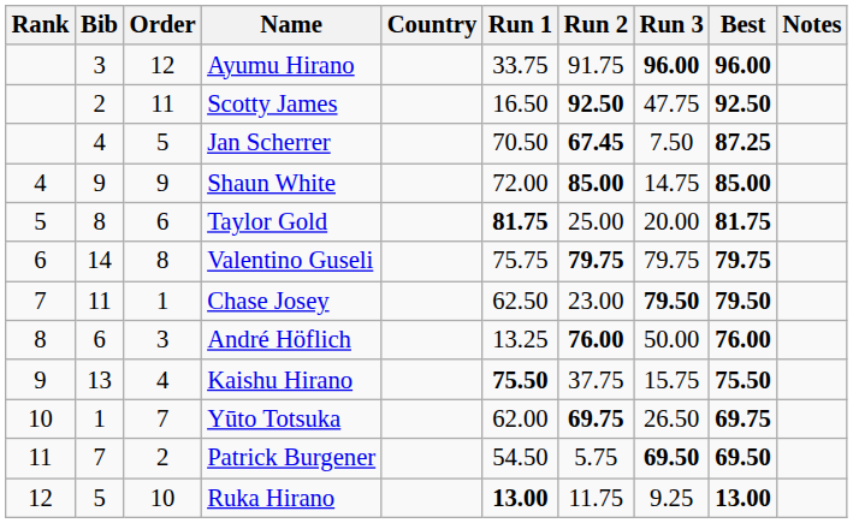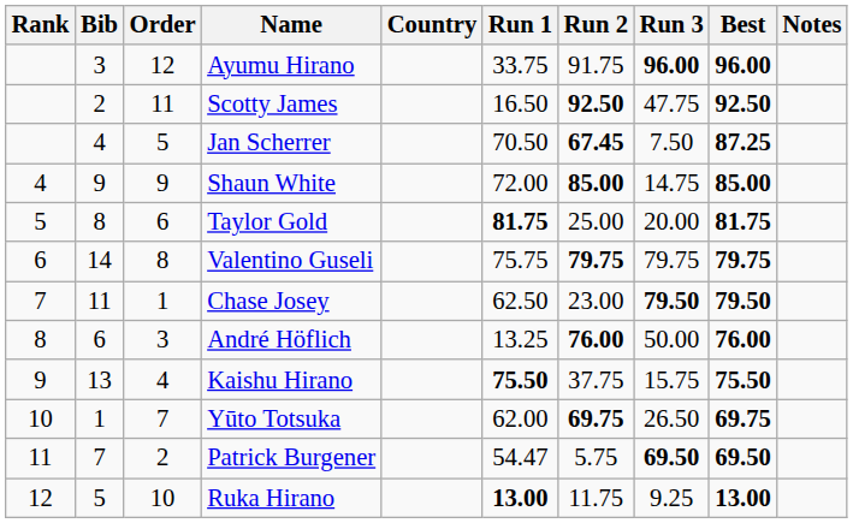 <table class="wikitable sortable" style="text-align:center">
 <tr>
 <th>Rank</th>
 <th>Bib</th>
 <th>Order</th>
 <th>Name</th>
 <th>Country</th>
 <th>Run 1</th>
 <th>Run 2</th>
 <th>Run 3</th>
 <th>Best</th>
 <th>Notes</th>
 </tr>
 <tr>
 <td></td>
 <td>3</td>
 <td>12</td>
 <td align=left><a href='#'>Ayumu Hirano</a></td>
 <td align=left></td>
 <td>33.75</td>
 <td>91.75</td>
 <td><strong>96.00</strong></td>
 <td><strong>96.00</strong></td>
 <td></td>
 </tr>
 <tr>
 <td></td>
 <td>2</td>
 <td>11</td>
 <td align=left><a href='#'>Scotty James</a></td>
 <td align=left></td>
 <td>16.50</td>
 <td><strong>92.50</strong></td>
 <td>47.75</td>
 <td><strong>92.50</strong></td>
 <td></td>
 </tr>
 <tr>
 <td></td>
 <td>4</td>
 <td>5</td>
 <td align=left><a href='#'>Jan Scherrer</a></td>
 <td align=left></td>
 <td>70.50</td>
 <td><strong>67.45</strong></td>
 <td>7.50</td>
 <td><strong>87.25</strong></td>
 <td></td>
 </tr>
 <tr>
 <td>4</td>
 <td>9</td>
 <td>9</td>
 <td align=left><a href='#'>Shaun White</a></td>
 <td align=left></td>
 <td>72.00</td>
 <td><strong>85.00</strong></td>
 <td>14.75</td>
 <td><strong>85.00</strong></td>
 <td></td>
 </tr>
 <tr>
 <td>5</td>
 <td>8</td>
 <td>6</td>
 <td align=left><a href='#'>Taylor Gold</a></td>
 <td align=left></td>
 <td><strong>81.75</strong></td>
 <td>25.00</td>
 <td>20.00</td>
 <td><strong>81.75</strong></td>
 <td></td>
 </tr>
 <tr>
 <td>6</td>
 <td>14</td>
 <td>8</td>
 <td align=left><a href='#'>Valentino Guseli</a></td>
 <td align=left></td>
 <td>75.75</td>
 <td><strong>79.75</strong></td>
 <td>79.75</td>
 <td><strong>79.75</strong></td>
 <td></td>
 </tr>
 <tr>
 <td>7</td>
 <td>11</td>
 <td>1</td>
 <td align=left><a href='#'>Chase Josey</a></td>
 <td align=left></td>
 <td>62.50</td>
 <td>23.00</td>
 <td><strong>79.50</strong></td>
 <td><strong>79.50</strong></td>
 <td></td>
 </tr>
 <tr>
 <td>8</td>
 <td>6</td>
 <td>3</td>
 <td align=left><a href='#'>André Höflich</a></td>
 <td align=left></td>
 <td>13.25</td>
 <td><strong>76.00</strong></td>
 <td>50.00</td>
 <td><strong>76.00</strong></td>
 <td></td>
 </tr>
 <tr>
 <td>9</td>
 <td>13</td>
 <td>4</td>
 <td align=left><a href='#'>Kaishu Hirano</a></td>
 <td align=left></td>
 <td><strong>75.50</strong></td>
 <td>37.75</td>
 <td>15.75</td>
 <td><strong>75.50</strong></td>
 <td></td>
 </tr>
 <tr>
 <td>10</td>
 <td>1</td>
 <td>7</td>
 <td align=left><a href='#'>Yūto Totsuka</a></td>
 <td align=left></td>
 <td>62.00</td>
 <td><strong>69.75</strong></td>
 <td>26.50</td>
 <td><strong>69.75</strong></td>
 <td></td>
 </tr>
 <tr>
 <td>11</td>
 <td>7</td>
 <td>2</td>
 <td align=left><a href='#'>Patrick Burgener</a></td>
 <td align=left></td>
-<td>54.50</td>
+<td>54.47</td>
 <td>5.75</td>
 <td><strong>69.50</strong></td>
 <td><strong>69.50</strong></td>
 <td></td>
 </tr>
 <tr>
 <td>12</td>
 <td>5</td>
 <td>10</td>
 <td align=left><a href='#'>Ruka Hirano</a></td>
 <td align=left></td>
 <td><strong>13.00</strong></td>
 <td>11.75</td>
 <td>9.25</td>
 <td><strong>13.00</strong></td>
 <td></td>
 </tr>
 </table>
